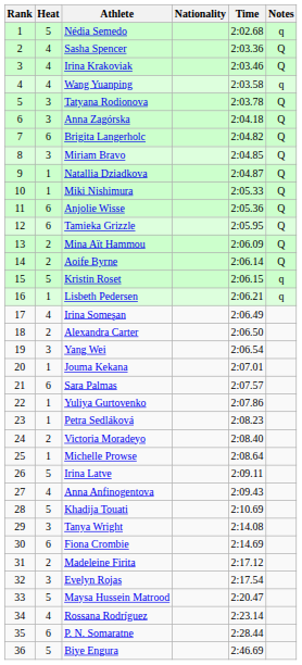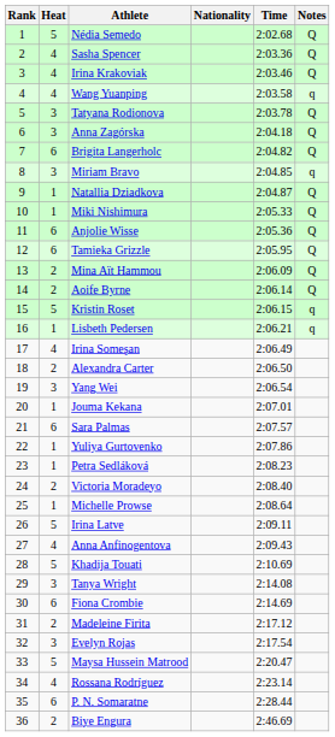 <table class="wikitable sortable" style="text-align:center;font-size:95%">
 <tr>
 <th>Rank</th>
 <th>Heat</th>
 <th>Athlete</th>
 <th>Nationality</th>
 <th>Time</th>
 <th>Notes</th>
 </tr>
 <tr bgcolor=ccffcc>
 <td>1</td>
 <td>5</td>
 <td align="left"><a href='#'>Nédia Semedo</a></td>
 <td align=left></td>
 <td>2:02.68</td>
-<td>q</td>
+<td>Q</td>
 </tr>
 <tr bgcolor=ccffcc>
 <td>2</td>
 <td>4</td>
 <td align="left"><a href='#'>Sasha Spencer</a></td>
 <td align=left></td>
 <td>2:03.36</td>
 <td>Q</td>
 </tr>
 <tr bgcolor=ccffcc>
 <td>3</td>
 <td>4</td>
 <td align="left"><a href='#'>Irina Krakoviak</a></td>
 <td align=left></td>
 <td>2:03.46</td>
 <td>Q</td>
 </tr>
 <tr bgcolor=ddffdd>
 <td>4</td>
 <td>4</td>
 <td align="left"><a href='#'>Wang Yuanping</a></td>
 <td align=left></td>
 <td>2:03.58</td>
 <td>q</td>
 </tr>
 <tr bgcolor=ccffcc>
 <td>5</td>
 <td>3</td>
 <td align="left"><a href='#'>Tatyana Rodionova</a></td>
 <td align=left></td>
 <td>2:03.78</td>
 <td>Q</td>
 </tr>
 <tr bgcolor=ccffcc>
 <td>6</td>
 <td>3</td>
 <td align="left"><a href='#'>Anna Zagórska</a></td>
 <td align=left></td>
 <td>2:04.18</td>
 <td>Q</td>
 </tr>
 <tr bgcolor=ccffcc>
 <td>7</td>
 <td>6</td>
 <td align="left"><a href='#'>Brigita Langerholc</a></td>
 <td align=left></td>
 <td>2:04.82</td>
 <td>Q</td>
 </tr>
 <tr bgcolor=ddffdd>
 <td>8</td>
 <td>3</td>
 <td align="left"><a href='#'>Miriam Bravo</a></td>
 <td align=left></td>
 <td>2:04.85</td>
-<td>Q</td>
+<td>q</td>
 </tr>
 <tr bgcolor=ccffcc>
 <td>9</td>
 <td>1</td>
 <td align="left"><a href='#'>Natallia Dziadkova</a></td>
 <td align=left></td>
 <td>2:04.87</td>
 <td>Q</td>
 </tr>
 <tr bgcolor=ccffcc>
 <td>10</td>
 <td>1</td>
 <td align="left"><a href='#'>Miki Nishimura</a></td>
 <td align=left></td>
 <td>2:05.33</td>
 <td>Q</td>
 </tr>
 <tr bgcolor=ccffcc>
 <td>11</td>
 <td>6</td>
 <td align="left"><a href='#'>Anjolie Wisse</a></td>
 <td align=left></td>
 <td>2:05.36</td>
 <td>Q</td>
 </tr>
 <tr bgcolor=ddffdd>
 <td>12</td>
 <td>6</td>
 <td align="left"><a href='#'>Tamieka Grizzle</a></td>
 <td align=left></td>
 <td>2:05.95</td>
 <td>Q</td>
 </tr>
 <tr bgcolor=ccffcc>
 <td>13</td>
 <td>2</td>
 <td align="left"><a href='#'>Mina Aït Hammou</a></td>
 <td align=left></td>
 <td>2:06.09</td>
 <td>Q</td>
 </tr>
 <tr bgcolor=ccffcc>
 <td>14</td>
 <td>2</td>
 <td align="left"><a href='#'>Aoife Byrne</a></td>
 <td align=left></td>
 <td>2:06.14</td>
 <td>Q</td>
 </tr>
 <tr bgcolor=ccffcc>
 <td>15</td>
 <td>5</td>
 <td align="left"><a href='#'>Kristin Roset</a></td>
 <td align=left></td>
 <td>2:06.15</td>
 <td>q</td>
 </tr>
 <tr bgcolor=ddffdd>
 <td>16</td>
 <td>1</td>
 <td align="left"><a href='#'>Lisbeth Pedersen</a></td>
 <td align=left></td>
 <td>2:06.21</td>
 <td>q</td>
 </tr>
 <tr>
 <td>17</td>
 <td>4</td>
 <td align="left"><a href='#'>Irina Someşan</a></td>
 <td align=left></td>
 <td>2:06.49</td>
 <td></td>
 </tr>
 <tr>
 <td>18</td>
 <td>2</td>
 <td align="left"><a href='#'>Alexandra Carter</a></td>
 <td align=left></td>
 <td>2:06.50</td>
 <td></td>
 </tr>
 <tr>
 <td>19</td>
 <td>3</td>
 <td align="left"><a href='#'>Yang Wei</a></td>
 <td align=left></td>
 <td>2:06.54</td>
 <td></td>
 </tr>
 <tr>
 <td>20</td>
 <td>1</td>
 <td align="left"><a href='#'>Jouma Kekana</a></td>
 <td align=left></td>
 <td>2:07.01</td>
 <td></td>
 </tr>
 <tr>
 <td>21</td>
 <td>6</td>
 <td align="left"><a href='#'>Sara Palmas</a></td>
 <td align=left></td>
 <td>2:07.57</td>
 <td></td>
 </tr>
 <tr>
 <td>22</td>
 <td>1</td>
 <td align="left"><a href='#'>Yuliya Gurtovenko</a></td>
 <td align=left></td>
 <td>2:07.86</td>
 <td></td>
 </tr>
 <tr>
 <td>23</td>
 <td>1</td>
 <td align="left"><a href='#'>Petra Sedláková</a></td>
 <td align=left></td>
 <td>2:08.23</td>
 <td></td>
 </tr>
 <tr>
 <td>24</td>
 <td>2</td>
 <td align="left"><a href='#'>Victoria Moradeyo</a></td>
 <td align=left></td>
 <td>2:08.40</td>
 <td></td>
 </tr>
 <tr>
 <td>25</td>
 <td>1</td>
 <td align="left"><a href='#'>Michelle Prowse</a></td>
 <td align=left></td>
 <td>2:08.64</td>
 <td></td>
 </tr>
 <tr>
 <td>26</td>
 <td>5</td>
 <td align="left"><a href='#'>Irina Latve</a></td>
 <td align=left></td>
 <td>2:09.11</td>
 <td></td>
 </tr>
 <tr>
 <td>27</td>
 <td>4</td>
 <td align="left"><a href='#'>Anna Anfinogentova</a></td>
 <td align=left></td>
 <td>2:09.43</td>
 <td></td>
 </tr>
 <tr>
 <td>28</td>
 <td>5</td>
 <td align="left"><a href='#'>Khadija Touati</a></td>
 <td align=left></td>
 <td>2:10.69</td>
 <td></td>
 </tr>
 <tr>
 <td>29</td>
 <td>3</td>
 <td align="left"><a href='#'>Tanya Wright</a></td>
 <td align=left></td>
 <td>2:14.08</td>
 <td></td>
 </tr>
 <tr>
 <td>30</td>
 <td>6</td>
 <td align="left"><a href='#'>Fiona Crombie</a></td>
 <td align=left></td>
 <td>2:14.69</td>
 <td></td>
 </tr>
 <tr>
 <td>31</td>
 <td>2</td>
 <td align="left"><a href='#'>Madeleine Firita</a></td>
 <td align=left></td>
 <td>2:17.12</td>
 <td></td>
 </tr>
 <tr>
 <td>32</td>
 <td>3</td>
 <td align="left"><a href='#'>Evelyn Rojas</a></td>
 <td align=left></td>
 <td>2:17.54</td>
 <td></td>
 </tr>
 <tr>
 <td>33</td>
 <td>5</td>
 <td align="left"><a href='#'>Maysa Hussein Matrood</a></td>
 <td align=left></td>
 <td>2:20.47</td>
 <td></td>
 </tr>
 <tr>
 <td>34</td>
 <td>4</td>
 <td align="left"><a href='#'>Rossana Rodríguez</a></td>
 <td align=left></td>
 <td>2:23.14</td>
 <td></td>
 </tr>
 <tr>
 <td>35</td>
 <td>6</td>
 <td align="left"><a href='#'>P. N. Somaratne</a></td>
 <td align=left></td>
 <td>2:28.44</td>
 <td></td>
 </tr>
 <tr>
 <td>36</td>
-<td>5</td>
+<td>2</td>
 <td align="left"><a href='#'>Biye Engura</a></td>
 <td align=left></td>
 <td>2:46.69</td>
 <td></td>
 </tr>
 </table>
